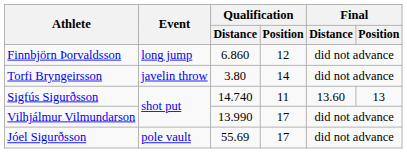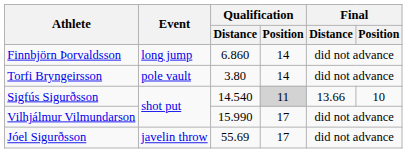 <table class="wikitable" style="font-size:90%">
 <tr>
 <th rowspan="2">Athlete</th>
 <th rowspan="2">Event</th>
 <th colspan="2">Qualification</th>
 <th colspan="2">Final</th>
 </tr>
 <tr style="font-size:95%">
 <th>Distance</th>
 <th>Position</th>
 <th>Distance</th>
 <th>Position</th>
 </tr>
 <tr align=center>
 <td align=left><a href='#'>Finnbjörn Þorvaldsson</a></td>
 <td align=left><a href='#'>long jump</a></td>
 <td>6.860</td>
-<td>12</td>
+<td>14</td>
 <td colspan=2>did not advance</td>
 </tr>
 <tr align=center>
 <td align=left><a href='#'>Torfi Bryngeirsson</a></td>
-<td align=left><a href='#'>javelin throw</a></td>
+<td align=left><a href='#'>pole vault</a></td>
 <td>3.80</td>
 <td>14</td>
 <td colspan=2>did not advance</td>
 </tr>
 <tr align=center>
 <td align=left><a href='#'>Sigfús Sigurðsson</a></td>
 <td align=left rowspan=2><a href='#'>shot put</a></td>
-<td>14.740</td>
-<td>11</td>
-<td>13.60</td>
-<td>13</td>
+<td>14.540</td>
+<td style="background: lightgrey;">11</td>
+<td>13.66</td>
+<td>10</td>
 </tr>
 <tr align=center>
 <td align=left><a href='#'>Vilhjálmur Vilmundarson</a></td>
-<td>13.990</td>
+<td>15.990</td>
 <td>17</td>
 <td colspan=2>did not advance</td>
 </tr>
 <tr align=center>
 <td align=left><a href='#'>Jóel Sigurðsson</a></td>
-<td align=left><a href='#'>pole vault</a></td>
+<td align=left><a href='#'>javelin throw</a></td>
 <td>55.69</td>
 <td>17</td>
 <td colspan=2>did not advance</td>
 </tr>
 </table>
